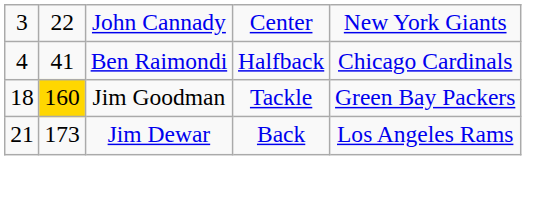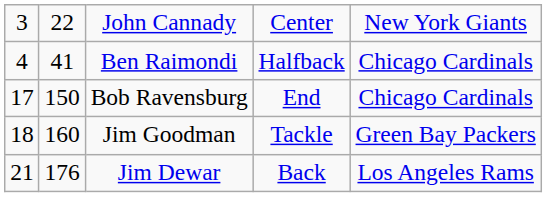 <table class="wikitable" style="text-align:center">
 <tr>
 <td>3</td>
 <td>22</td>
 <td><a href='#'>John Cannady</a></td>
 <td><a href='#'>Center</a></td>
 <td><a href='#'>New York Giants</a></td>
 </tr>
 <tr>
 <td>4</td>
 <td>41</td>
 <td><a href='#'>Ben Raimondi</a></td>
 <td><a href='#'>Halfback</a></td>
 <td><a href='#'>Chicago Cardinals</a></td>
 </tr>
 <tr>
+<td>17</td>
+<td>150</td>
+<td>Bob Ravensburg</td>
+<td><a href='#'>End</a></td>
+<td><a href='#'>Chicago Cardinals</a></td>
+</tr>
+<tr>
 <td>18</td>
-<td style="background: gold;">160</td>
+<td>160</td>
 <td>Jim Goodman</td>
 <td><a href='#'>Tackle</a></td>
 <td><a href='#'>Green Bay Packers</a></td>
 </tr>
 <tr>
 <td>21</td>
-<td>173</td>
+<td>176</td>
 <td><a href='#'>Jim Dewar</a></td>
 <td><a href='#'>Back</a></td>
 <td><a href='#'>Los Angeles Rams</a></td>
 </tr>
 </table>
